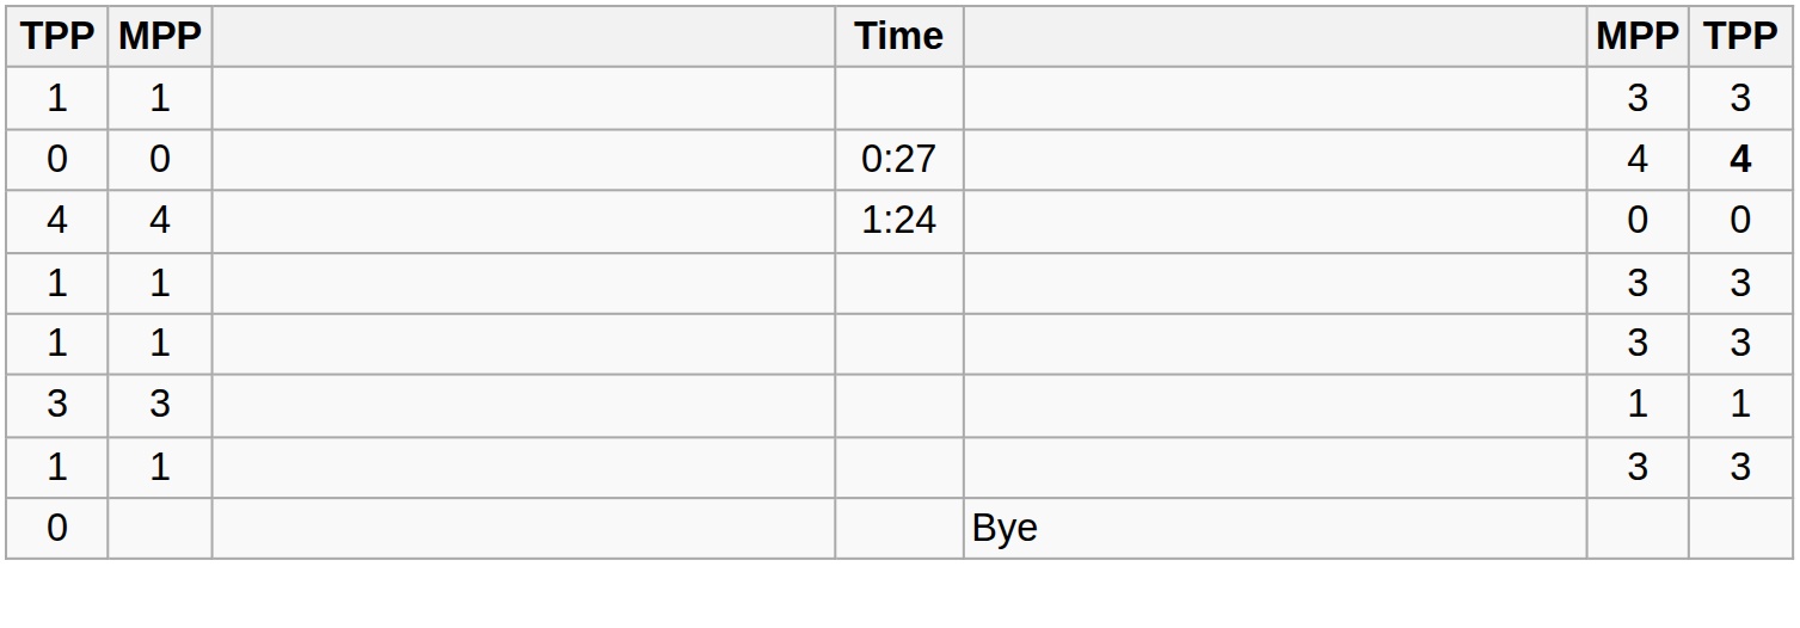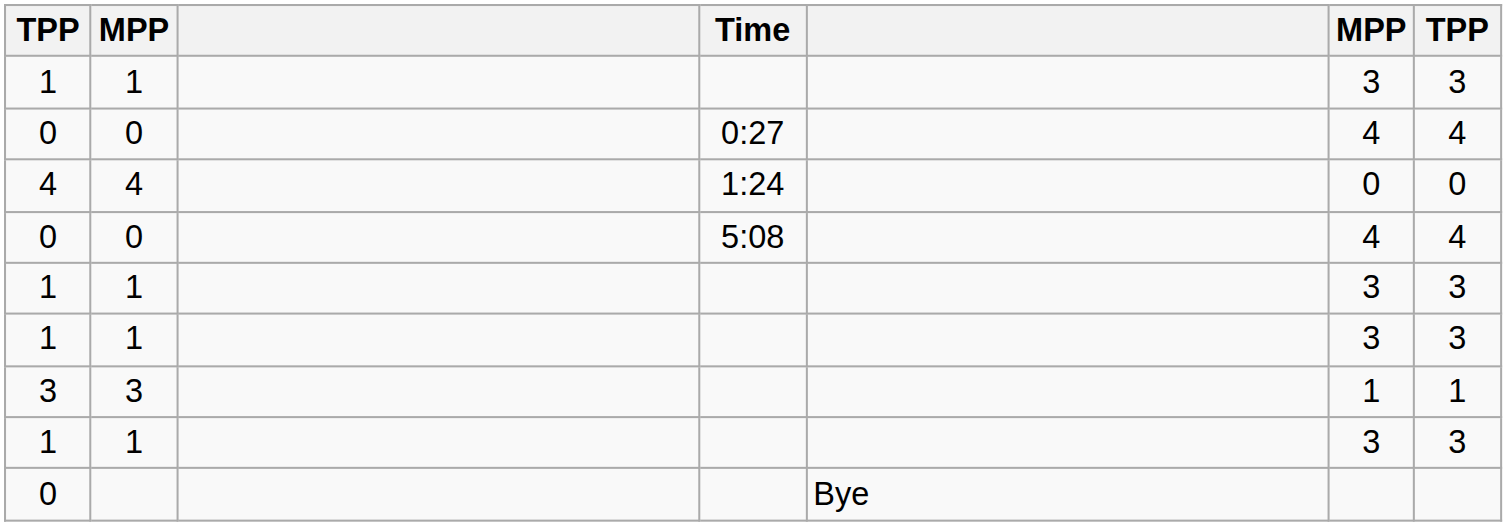 <table class="wikitable" style="text-align: center;" |>
 <tr>
 <th width="35">TPP</th>
 <th width="35">MPP</th>
 <th width="250"></th>
 <th width="45">Time</th>
 <th width="250"></th>
 <th width="35">MPP</th>
 <th width="35">TPP</th>
 </tr>
 <tr>
 <td>1</td>
 <td>1</td>
 <td style="text-align:left;"><strong></strong></td>
 <td></td>
 <td style="text-align:left;"></td>
 <td>3</td>
 <td>3</td>
 </tr>
 <tr>
 <td>0</td>
 <td>0</td>
 <td style="text-align:left;"><strong></strong></td>
 <td>0:27</td>
 <td style="text-align:left;"></td>
 <td>4</td>
-<td><strong>4</strong></td>
+<td>4</td>
 </tr>
 <tr>
 <td>4</td>
 <td>4</td>
 <td style="text-align:left;"></td>
 <td>1:24</td>
 <td style="text-align:left;"><strong></strong></td>
 <td>0</td>
 <td>0</td>
+</tr>
+<tr>
+<td>0</td>
+<td>0</td>
+<td style="text-align:left;"><strong></strong></td>
+<td>5:08</td>
+<td style="text-align:left;"></td>
+<td>4</td>
+<td>4</td>
 </tr>
 <tr>
 <td>1</td>
 <td>1</td>
 <td style="text-align:left;"><strong></strong></td>
 <td></td>
 <td style="text-align:left;"></td>
 <td>3</td>
 <td>3</td>
 </tr>
 <tr>
 <td>1</td>
 <td>1</td>
 <td style="text-align:left;"><strong></strong></td>
 <td></td>
 <td style="text-align:left;"></td>
 <td>3</td>
 <td>3</td>
 </tr>
 <tr>
 <td>3</td>
 <td>3</td>
 <td style="text-align:left;"></td>
 <td></td>
 <td style="text-align:left;"><strong></strong></td>
 <td>1</td>
 <td>1</td>
 </tr>
 <tr>
 <td>1</td>
 <td>1</td>
 <td style="text-align:left;"><strong></strong></td>
 <td></td>
 <td style="text-align:left;"></td>
 <td>3</td>
 <td>3</td>
 </tr>
 <tr>
 <td>0</td>
 <td></td>
 <td style="text-align:left;"><strong></strong></td>
 <td></td>
 <td style="text-align:left;">Bye</td>
 <td></td>
 <td></td>
 </tr>
 </table>
